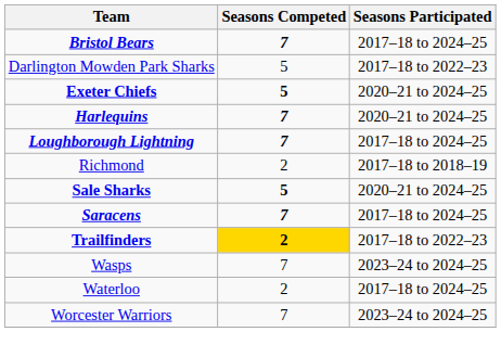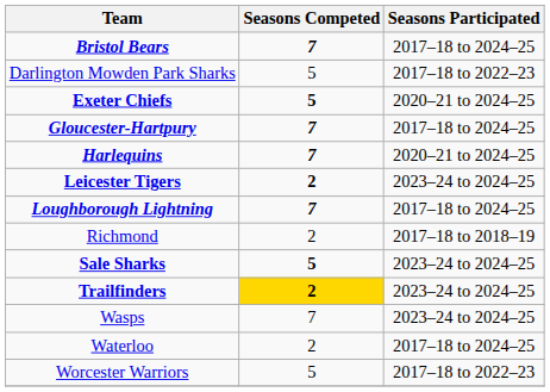 <table class="wikitable sortable" style="text-align:center">
 <tr>
 <th>Team</th>
 <th>Seasons Competed</th>
 <th class="unsortable">Seasons Participated</th>
 </tr>
 <tr>
 <td><strong><em><a href='#'>Bristol Bears</a></em></strong></td>
 <td><strong><em>7</em></strong></td>
 <td>2017–18 to 2024–25</td>
 </tr>
 <tr>
 <td><a href='#'>Darlington Mowden Park Sharks</a></td>
 <td>5</td>
 <td>2017–18 to 2022–23</td>
 </tr>
 <tr>
 <td><strong><a href='#'>Exeter Chiefs</a></strong></td>
 <td><strong>5</strong></td>
 <td>2020–21 to 2024–25</td>
 </tr>
 <tr>
+<td><strong><em><a href='#'>Gloucester-Hartpury</a></em></strong></td>
+<td><strong><em>7</em></strong></td>
+<td>2017–18 to 2024–25</td>
+</tr>
+<tr>
 <td><strong><em><a href='#'>Harlequins</a></em></strong></td>
 <td><strong><em>7</em></strong></td>
 <td>2020–21 to 2024–25</td>
+</tr>
+<tr>
+<td><strong><a href='#'>Leicester Tigers</a></strong></td>
+<td><strong>2</strong></td>
+<td>2023–24 to 2024–25</td>
 </tr>
 <tr>
 <td><strong><em><a href='#'>Loughborough Lightning</a></em></strong></td>
 <td><strong><em>7</em></strong></td>
 <td>2017–18 to 2024–25</td>
 </tr>
 <tr>
 <td><a href='#'>Richmond</a></td>
 <td>2</td>
 <td>2017–18 to 2018–19</td>
 </tr>
 <tr>
 <td><strong><a href='#'>Sale Sharks</a></strong></td>
 <td><strong>5</strong></td>
-<td>2020–21 to 2024–25</td>
-</tr>
-<tr>
-<td><strong><em><a href='#'>Saracens</a></em></strong></td>
-<td><strong><em>7</em></strong></td>
-<td>2017–18 to 2024–25</td>
+<td>2023–24 to 2024–25</td>
 </tr>
 <tr>
 <td><strong><a href='#'>Trailfinders</a></strong></td>
 <td style="background: gold;"><strong>2</strong></td>
-<td>2017–18 to 2022–23</td>
+<td>2023–24 to 2024–25</td>
 </tr>
 <tr>
 <td><a href='#'>Wasps</a></td>
 <td>7</td>
 <td>2023–24 to 2024–25</td>
 </tr>
 <tr>
 <td><a href='#'>Waterloo</a></td>
 <td>2</td>
 <td>2017–18 to 2024–25</td>
 </tr>
 <tr>
 <td><a href='#'>Worcester Warriors</a></td>
-<td>7</td>
-<td>2023–24 to 2024–25</td>
+<td>5</td>
+<td>2017–18 to 2022–23</td>
 </tr>
 <tr>
 </tr>
 </table>
